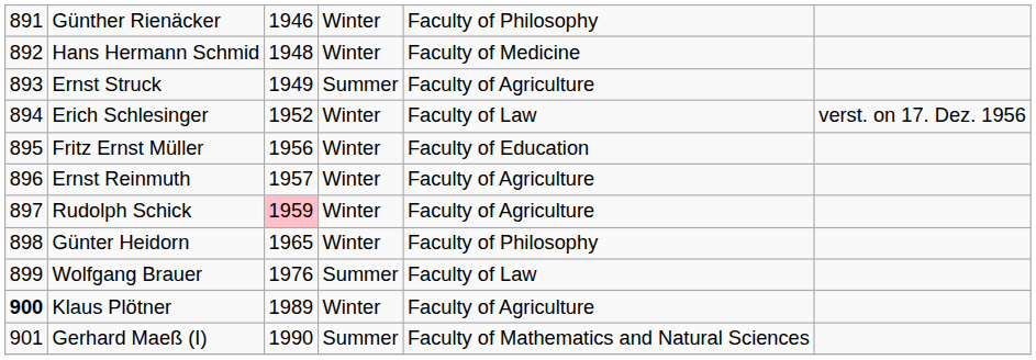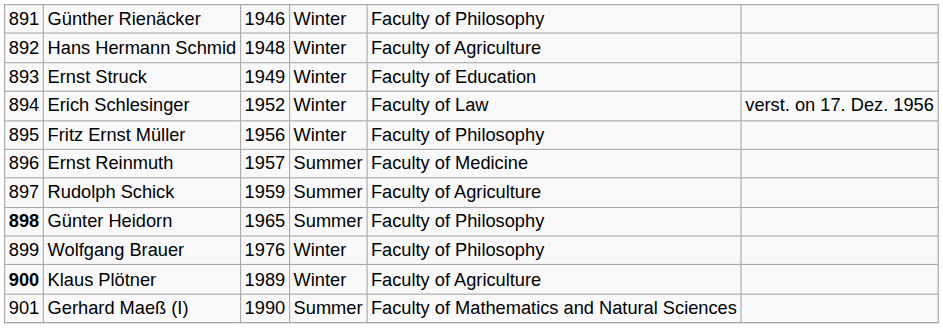 <table class="wikitable">
 <tr>
 <td>891</td>
 <td>Günther Rienäcker</td>
 <td>1946</td>
 <td>Winter</td>
 <td>Faculty of Philosophy</td>
 <td></td>
 </tr>
 <tr>
 <td>892</td>
 <td>Hans Hermann Schmid</td>
 <td>1948</td>
 <td>Winter</td>
-<td>Faculty of Medicine</td>
+<td>Faculty of Agriculture</td>
 <td></td>
 </tr>
 <tr>
 <td>893</td>
 <td>Ernst Struck</td>
 <td>1949</td>
-<td>Summer</td>
-<td>Faculty of Agriculture</td>
+<td>Winter</td>
+<td>Faculty of Education</td>
 <td></td>
 </tr>
 <tr>
 <td>894</td>
 <td>Erich Schlesinger</td>
 <td>1952</td>
 <td>Winter</td>
 <td>Faculty of Law</td>
 <td>verst. on 17. Dez. 1956<br></td>
 </tr>
 <tr>
 <td>895</td>
 <td>Fritz Ernst Müller</td>
 <td>1956</td>
 <td>Winter</td>
-<td>Faculty of Education</td>
+<td>Faculty of Philosophy</td>
 <td></td>
 </tr>
 <tr>
 <td>896</td>
 <td>Ernst Reinmuth</td>
 <td>1957</td>
-<td>Winter</td>
-<td>Faculty of Agriculture</td>
+<td>Summer</td>
+<td>Faculty of Medicine</td>
 <td></td>
 </tr>
 <tr>
 <td>897</td>
 <td>Rudolph Schick</td>
-<td style="background: pink;">1959</td>
-<td>Winter</td>
+<td>1959</td>
+<td>Summer</td>
 <td>Faculty of Agriculture</td>
 <td></td>
 </tr>
 <tr>
-<td>898</td>
+<td><strong>898</strong></td>
 <td>Günter Heidorn</td>
 <td>1965</td>
-<td>Winter</td>
+<td>Summer</td>
 <td>Faculty of Philosophy</td>
 <td></td>
 </tr>
 <tr>
 <td>899</td>
 <td>Wolfgang Brauer</td>
 <td>1976</td>
-<td>Summer</td>
-<td>Faculty of Law</td>
+<td>Winter</td>
+<td>Faculty of Philosophy</td>
 <td></td>
 </tr>
 <tr>
 <td><strong>900</strong></td>
 <td>Klaus Plötner</td>
 <td>1989</td>
 <td>Winter</td>
 <td>Faculty of Agriculture</td>
 <td></td>
 </tr>
 <tr>
 <td>901</td>
 <td>Gerhard Maeß (I)</td>
 <td>1990</td>
 <td>Summer</td>
 <td>Faculty of Mathematics and Natural Sciences</td>
 <td></td>
 </tr>
 <tr>
 </tr>
 </table>
